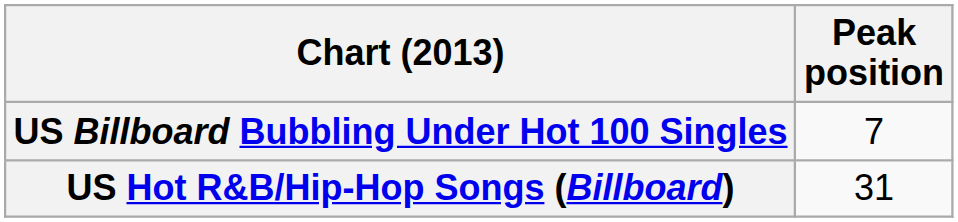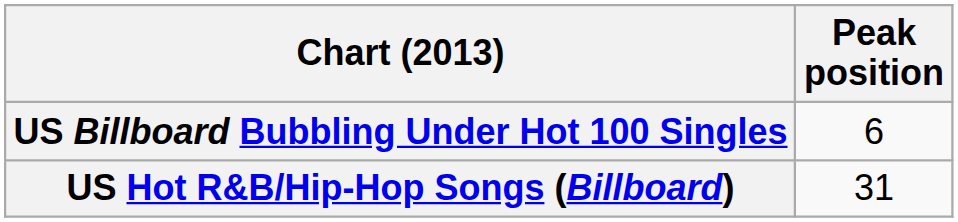 <table class="wikitable sortable plainrowheaders" style="text-align:center;">
 <tr>
 <th scope="col">Chart (2013)</th>
 <th scope="col">Peak<br>position</th>
 </tr>
 <tr>
 <th align="left">US <em>Billboard</em> <a href='#'>Bubbling Under Hot 100 Singles</a></th>
-<td style="text-align:center;">7</td>
+<td style="text-align:center;">6</td>
 </tr>
 <tr>
 <th align="left">US <a href='#'>Hot R&B/Hip-Hop Songs</a> (<em><a href='#'>Billboard</a></em>)</th>
 <td style="text-align:center;">31</td>
 </tr>
 </table>
